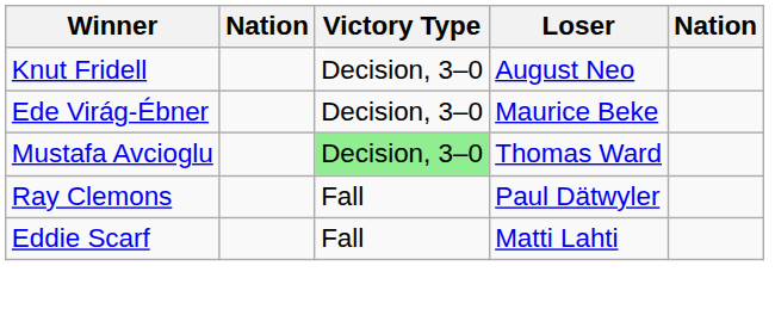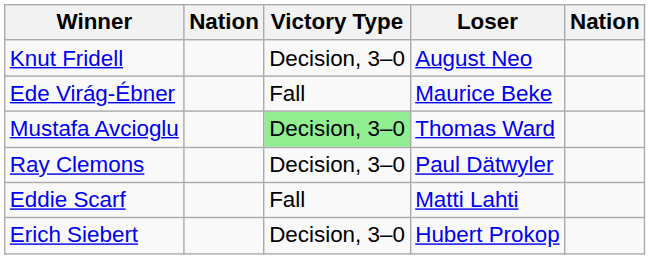 <table class="wikitable sortable" style="text-align:left;">
 <tr>
 <th>Winner</th>
 <th>Nation</th>
 <th>Victory Type</th>
 <th>Loser</th>
 <th>Nation</th>
 </tr>
 <tr>
 <td><a href='#'>Knut Fridell</a></td>
 <td></td>
 <td>Decision, 3–0</td>
 <td><a href='#'>August Neo</a></td>
 <td></td>
 </tr>
 <tr>
 <td><a href='#'>Ede Virág-Ébner</a></td>
 <td></td>
-<td>Decision, 3–0</td>
+<td>Fall</td>
 <td><a href='#'>Maurice Beke</a></td>
 <td></td>
 </tr>
 <tr>
 <td><a href='#'>Mustafa Avcioglu</a></td>
 <td></td>
 <td style="background: lightgreen;">Decision, 3–0</td>
 <td><a href='#'>Thomas Ward</a></td>
 <td></td>
 </tr>
 <tr>
 <td><a href='#'>Ray Clemons</a></td>
 <td></td>
-<td>Fall</td>
+<td>Decision, 3–0</td>
 <td><a href='#'>Paul Dätwyler</a></td>
 <td></td>
 </tr>
 <tr>
 <td><a href='#'>Eddie Scarf</a></td>
 <td></td>
 <td>Fall</td>
 <td><a href='#'>Matti Lahti</a></td>
 <td></td>
 </tr>
+<tr>
+<td><a href='#'>Erich Siebert</a></td>
+<td></td>
+<td>Decision, 3–0</td>
+<td><a href='#'>Hubert Prokop</a></td>
+<td></td>
+</tr>
 </table>
